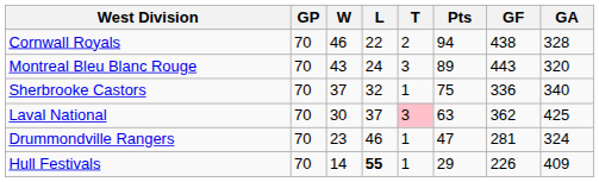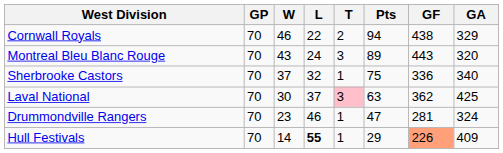 <table class="wikitable">
 <tr>
 <th bgcolor="#DDDDFF" width="40%">West Division</th>
 <th bgcolor="#DDDDFF" width="5%">GP</th>
 <th bgcolor="#DDDDFF" width="5%">W</th>
 <th bgcolor="#DDDDFF" width="5%">L</th>
 <th bgcolor="#DDDDFF" width="5%">T</th>
 <th bgcolor="#DDDDFF" width="7.5%">Pts</th>
 <th bgcolor="#DDDDFF" width="7.5%">GF</th>
 <th bgcolor="#DDDDFF" width="7.5%">GA</th>
 </tr>
 <tr>
 <td><a href='#'>Cornwall Royals</a></td>
 <td>70</td>
 <td>46</td>
 <td>22</td>
 <td>2</td>
 <td>94</td>
 <td>438</td>
-<td>328</td>
+<td>329</td>
 </tr>
 <tr>
 <td><a href='#'>Montreal Bleu Blanc Rouge</a></td>
 <td>70</td>
 <td>43</td>
 <td>24</td>
 <td>3</td>
 <td>89</td>
 <td>443</td>
 <td>320</td>
 </tr>
 <tr>
 <td><a href='#'>Sherbrooke Castors</a></td>
 <td>70</td>
 <td>37</td>
 <td>32</td>
 <td>1</td>
 <td>75</td>
 <td>336</td>
 <td>340</td>
 </tr>
 <tr>
 <td><a href='#'>Laval National</a></td>
 <td>70</td>
 <td>30</td>
 <td>37</td>
 <td style="background: pink;">3</td>
 <td>63</td>
 <td>362</td>
 <td>425</td>
 </tr>
 <tr>
 <td><a href='#'>Drummondville Rangers</a></td>
 <td>70</td>
 <td>23</td>
 <td>46</td>
 <td>1</td>
 <td>47</td>
 <td>281</td>
 <td>324</td>
 </tr>
 <tr>
 <td><a href='#'>Hull Festivals</a></td>
 <td>70</td>
 <td>14</td>
 <td><strong>55</strong></td>
 <td>1</td>
 <td>29</td>
-<td>226</td>
+<td style="background: lightsalmon;">226</td>
 <td>409</td>
 </tr>
 </table>
